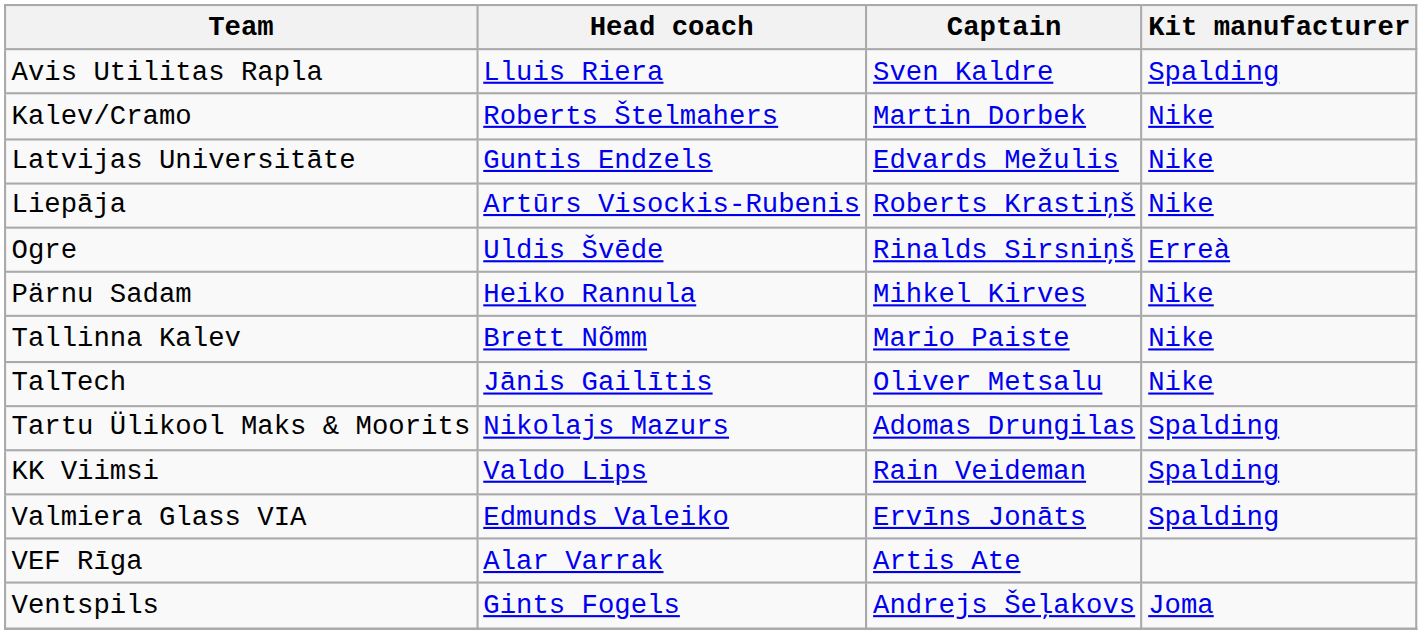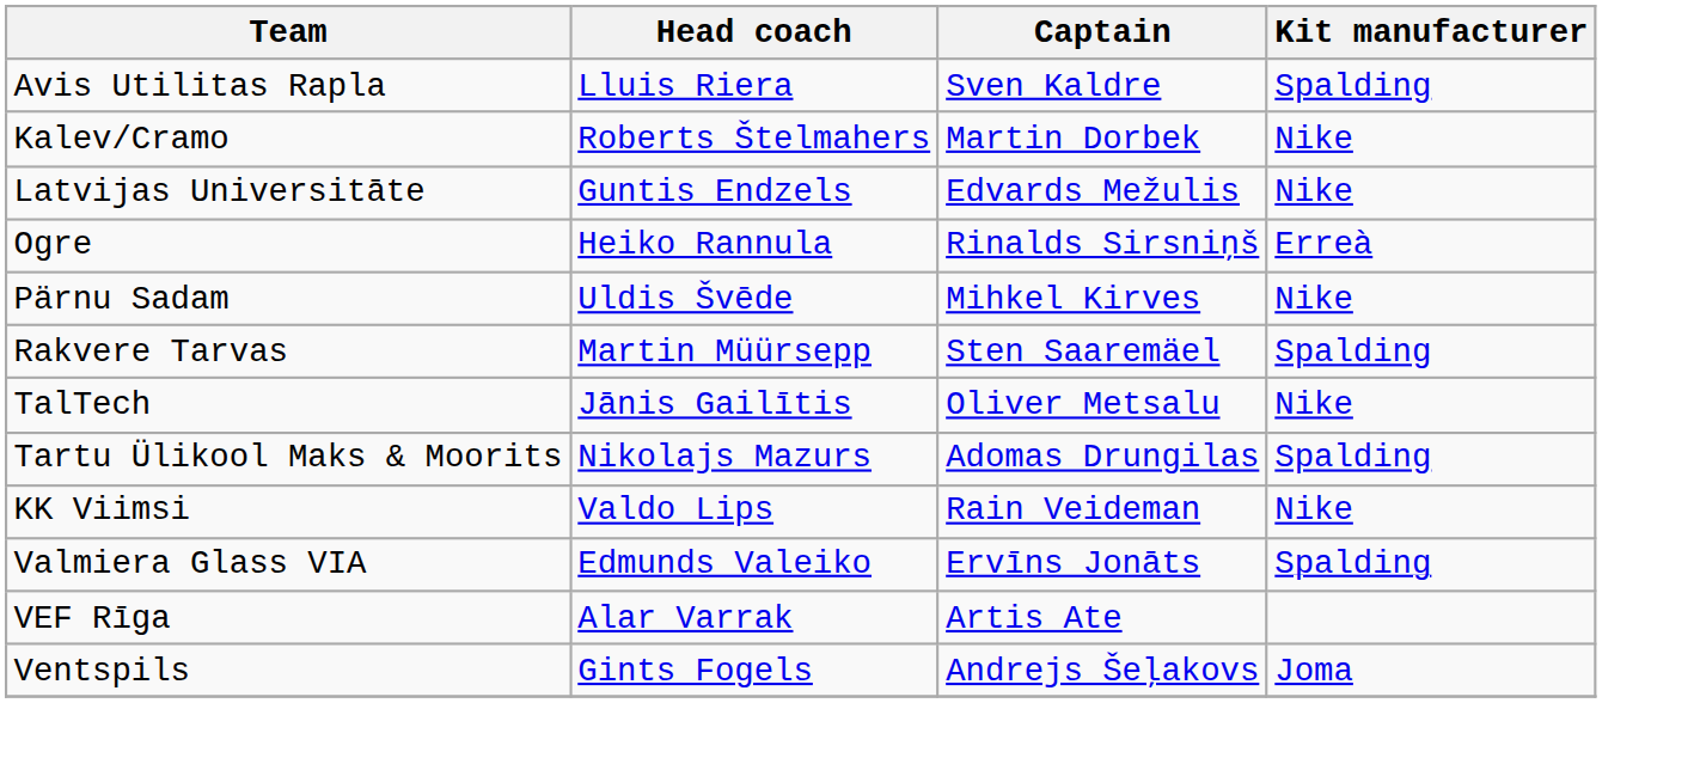 <table class="wikitable sortable">
 <tr>
 <th>Team</th>
 <th>Head coach</th>
 <th>Captain</th>
 <th>Kit manufacturer</th>
 </tr>
 <tr>
 <td> Avis Utilitas Rapla</td>
 <td> <a href='#'>Lluis Riera</a></td>
 <td> <a href='#'>Sven Kaldre</a></td>
 <td><a href='#'>Spalding</a></td>
 </tr>
 <tr>
 <td> Kalev/Cramo</td>
 <td> <a href='#'>Roberts Štelmahers</a></td>
 <td> <a href='#'>Martin Dorbek</a></td>
 <td><a href='#'>Nike</a></td>
 </tr>
 <tr>
 <td> Latvijas Universitāte</td>
 <td> <a href='#'>Guntis Endzels</a></td>
 <td> <a href='#'>Edvards Mežulis</a></td>
 <td><a href='#'>Nike</a></td>
 </tr>
 <tr>
-<td> Liepāja</td>
-<td> <a href='#'>Artūrs Visockis-Rubenis</a></td>
-<td> <a href='#'>Roberts Krastiņš</a></td>
-<td><a href='#'>Nike</a></td>
-</tr>
-<tr>
 <td> Ogre</td>
-<td> <a href='#'>Uldis Švēde</a></td>
+<td> <a href='#'>Heiko Rannula</a></td>
 <td> <a href='#'>Rinalds Sirsniņš</a></td>
 <td><a href='#'>Erreà</a></td>
 </tr>
 <tr>
 <td> Pärnu Sadam</td>
-<td> <a href='#'>Heiko Rannula</a></td>
+<td> <a href='#'>Uldis Švēde</a></td>
 <td> <a href='#'>Mihkel Kirves</a></td>
 <td><a href='#'>Nike</a></td>
 </tr>
 <tr>
-<td> Tallinna Kalev</td>
-<td> <a href='#'>Brett Nõmm</a></td>
-<td> <a href='#'>Mario Paiste</a></td>
-<td><a href='#'>Nike</a></td>
+<td> Rakvere Tarvas</td>
+<td> <a href='#'>Martin Müürsepp</a></td>
+<td> <a href='#'>Sten Saaremäel</a></td>
+<td><a href='#'>Spalding</a></td>
 </tr>
 <tr>
 <td> TalTech</td>
 <td> <a href='#'>Jānis Gailītis</a></td>
 <td> <a href='#'>Oliver Metsalu</a></td>
 <td><a href='#'>Nike</a></td>
 </tr>
 <tr>
 <td> Tartu Ülikool Maks & Moorits</td>
 <td> <a href='#'>Nikolajs Mazurs</a></td>
 <td> <a href='#'>Adomas Drungilas</a></td>
 <td><a href='#'>Spalding</a></td>
 </tr>
 <tr>
 <td> KK Viimsi</td>
 <td> <a href='#'>Valdo Lips</a></td>
 <td> <a href='#'>Rain Veideman</a></td>
-<td><a href='#'>Spalding</a></td>
+<td><a href='#'>Nike</a></td>
 </tr>
 <tr>
 <td> Valmiera Glass VIA</td>
 <td> <a href='#'>Edmunds Valeiko</a></td>
 <td> <a href='#'>Ervīns Jonāts</a></td>
 <td><a href='#'>Spalding</a></td>
 </tr>
 <tr>
 <td> VEF Rīga</td>
 <td> <a href='#'>Alar Varrak</a></td>
 <td> <a href='#'>Artis Ate</a></td>
 </tr>
 <tr>
 <td> Ventspils</td>
 <td> <a href='#'>Gints Fogels</a></td>
 <td> <a href='#'>Andrejs Šeļakovs</a></td>
 <td><a href='#'>Joma</a></td>
 </tr>
 <tr>
 </tr>
 </table>
